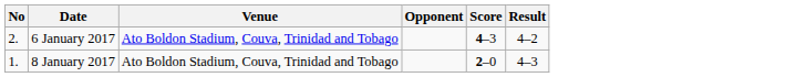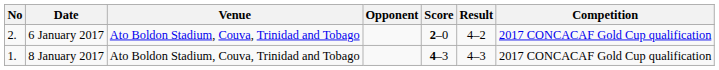 <table class="wikitable" style="font-size:85%;">
 <tr>
 <th>No</th>
 <th>Date</th>
 <th>Venue</th>
 <th>Opponent</th>
 <th>Score</th>
 <th>Result</th>
+<th>Competition</th>
 </tr>
 <tr>
 <td>2.</td>
 <td>6 January 2017</td>
 <td><a href='#'>Ato Boldon Stadium</a>, <a href='#'>Couva</a>, <a href='#'>Trinidad and Tobago</a></td>
 <td></td>
-<td align=center><strong>4</strong>–3</td>
+<td align=center><strong>2</strong>–0</td>
 <td align=center>4–2</td>
+<td><a href='#'>2017 CONCACAF Gold Cup qualification</a></td>
 </tr>
 <tr>
 <td>1.</td>
 <td>8 January 2017</td>
 <td>Ato Boldon Stadium, Couva, Trinidad and Tobago</td>
 <td></td>
-<td align=center><strong>2</strong>–0</td>
+<td align=center><strong>4</strong>–3</td>
 <td align=center>4–3</td>
+<td>2017 CONCACAF Gold Cup qualification</td>
 </tr>
 </table>
